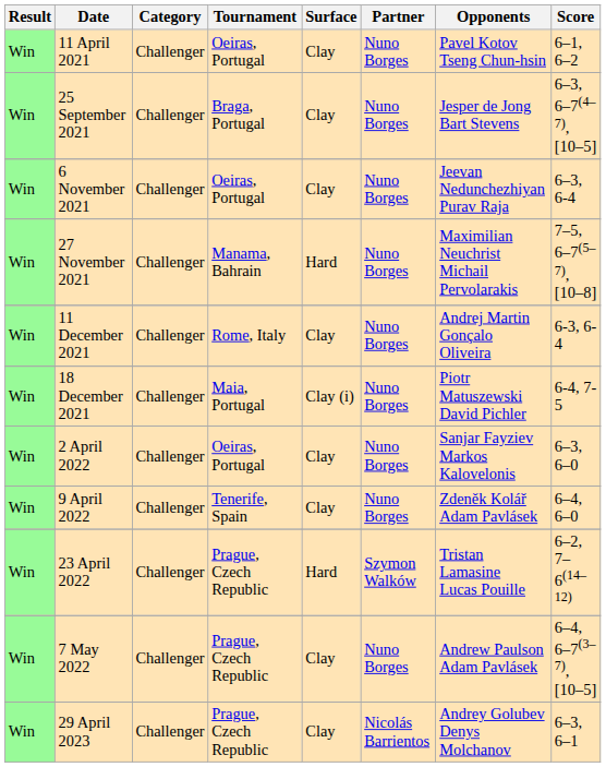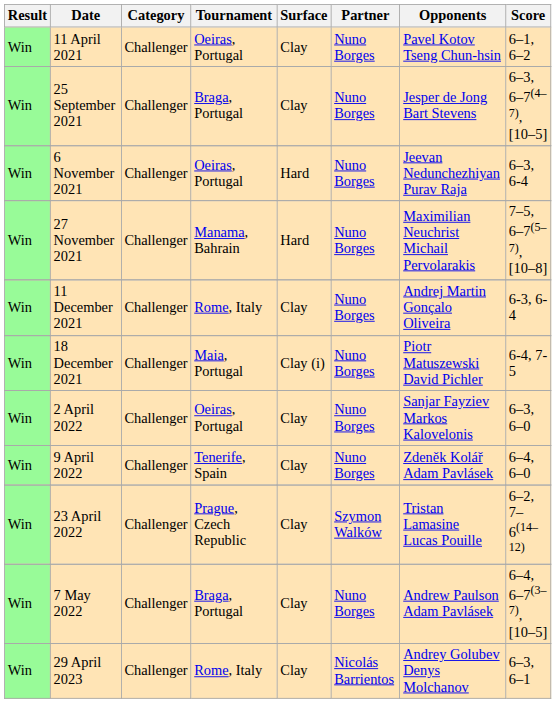 <table class=wikitable>
 <tr>
 <th>Result</th>
 <th>Date</th>
 <th>Category</th>
 <th>Tournament</th>
 <th>Surface</th>
 <th>Partner</th>
 <th>Opponents</th>
 <th>Score</th>
 </tr>
 <tr bgcolor=moccasin>
 <td style="background:#98FB98">Win</td>
 <td>11 April 2021</td>
 <td>Challenger</td>
 <td><a href='#'>Oeiras</a>, Portugal</td>
 <td>Clay</td>
 <td> <a href='#'>Nuno Borges</a></td>
 <td> <a href='#'>Pavel Kotov</a><br> <a href='#'>Tseng Chun-hsin</a></td>
 <td>6–1, 6–2</td>
 </tr>
 <tr>
 </tr>
 <tr bgcolor=moccasin>
 <td style="background:#98FB98">Win</td>
 <td>25 September 2021</td>
 <td>Challenger</td>
 <td><a href='#'>Braga</a>, Portugal</td>
 <td>Clay</td>
 <td> <a href='#'>Nuno Borges</a></td>
 <td> <a href='#'>Jesper de Jong</a><br> <a href='#'>Bart Stevens</a></td>
 <td>6–3, 6–7<sup>(4–7)</sup>, [10–5]</td>
 </tr>
 <tr>
 </tr>
 <tr bgcolor=moccasin>
 <td style="background:#98FB98">Win</td>
 <td>6 November 2021</td>
 <td>Challenger</td>
 <td><a href='#'>Oeiras</a>, Portugal</td>
-<td>Clay</td>
+<td>Hard</td>
 <td> <a href='#'>Nuno Borges</a></td>
 <td> <a href='#'>Jeevan Nedunchezhiyan</a><br> <a href='#'>Purav Raja</a></td>
 <td>6–3, 6-4</td>
 </tr>
 <tr>
 </tr>
 <tr bgcolor=moccasin>
 <td style="background:#98FB98">Win</td>
 <td>27 November 2021</td>
 <td>Challenger</td>
 <td><a href='#'>Manama</a>, Bahrain</td>
 <td>Hard</td>
 <td> <a href='#'>Nuno Borges</a></td>
 <td> <a href='#'>Maximilian Neuchrist</a><br> <a href='#'>Michail Pervolarakis</a></td>
 <td>7–5, 6–7<sup>(5–7)</sup>, [10–8]</td>
 </tr>
 <tr>
 </tr>
 <tr bgcolor=moccasin>
 <td style="background:#98FB98">Win</td>
 <td>11 December 2021</td>
 <td>Challenger</td>
 <td><a href='#'>Rome</a>, Italy</td>
 <td>Clay</td>
 <td> <a href='#'>Nuno Borges</a></td>
 <td> <a href='#'>Andrej Martin</a><br> <a href='#'>Gonçalo Oliveira</a></td>
 <td>6-3, 6-4</td>
 </tr>
 <tr>
 </tr>
 <tr bgcolor=moccasin>
 <td style="background:#98FB98">Win</td>
 <td>18 December 2021</td>
 <td>Challenger</td>
 <td><a href='#'>Maia</a>, Portugal</td>
 <td>Clay (i)</td>
 <td> <a href='#'>Nuno Borges</a></td>
 <td> <a href='#'>Piotr Matuszewski</a><br> <a href='#'>David Pichler</a></td>
 <td>6-4, 7-5</td>
 </tr>
 <tr>
 </tr>
 <tr bgcolor=moccasin>
 <td style="background:#98FB98">Win</td>
 <td>2 April 2022</td>
 <td>Challenger</td>
 <td><a href='#'>Oeiras</a>, Portugal</td>
 <td>Clay</td>
 <td> <a href='#'>Nuno Borges</a></td>
 <td> <a href='#'>Sanjar Fayziev</a><br> <a href='#'>Markos Kalovelonis</a></td>
 <td>6–3, 6–0</td>
 </tr>
 <tr>
 </tr>
 <tr bgcolor=moccasin>
 <td style="background:#98FB98">Win</td>
 <td>9 April 2022</td>
 <td>Challenger</td>
 <td><a href='#'>Tenerife</a>, Spain</td>
 <td>Clay</td>
 <td> <a href='#'>Nuno Borges</a></td>
 <td> <a href='#'>Zdeněk Kolář</a><br> <a href='#'>Adam Pavlásek</a></td>
 <td>6–4, 6–0</td>
 </tr>
 <tr>
 </tr>
 <tr bgcolor=moccasin>
 <td style="background:#98FB98">Win</td>
 <td>23 April 2022</td>
 <td>Challenger</td>
 <td><a href='#'>Prague</a>, Czech Republic</td>
-<td>Hard</td>
+<td>Clay</td>
 <td> <a href='#'>Szymon Walków</a></td>
 <td> <a href='#'>Tristan Lamasine</a><br> <a href='#'>Lucas Pouille</a></td>
 <td>6–2, 7–6<sup>(14–12)</sup></td>
 </tr>
 <tr>
 </tr>
 <tr bgcolor=moccasin>
 <td style="background:#98FB98">Win</td>
 <td>7 May 2022</td>
 <td>Challenger</td>
-<td><a href='#'>Prague</a>, Czech Republic</td>
+<td><a href='#'>Braga</a>, Portugal</td>
 <td>Clay</td>
 <td> <a href='#'>Nuno Borges</a></td>
 <td> <a href='#'>Andrew Paulson</a><br> <a href='#'>Adam Pavlásek</a></td>
 <td>6–4, 6–7<sup>(3–7)</sup>, [10–5]</td>
 </tr>
 <tr>
 </tr>
 <tr bgcolor=moccasin>
 <td style="background:#98FB98">Win</td>
 <td>29 April 2023</td>
 <td>Challenger</td>
-<td><a href='#'>Prague</a>, Czech Republic</td>
+<td><a href='#'>Rome</a>, Italy</td>
 <td>Clay</td>
 <td> <a href='#'>Nicolás Barrientos</a></td>
 <td> <a href='#'>Andrey Golubev</a><br> <a href='#'>Denys Molchanov</a></td>
 <td>6–3, 6–1</td>
 </tr>
 </table>
